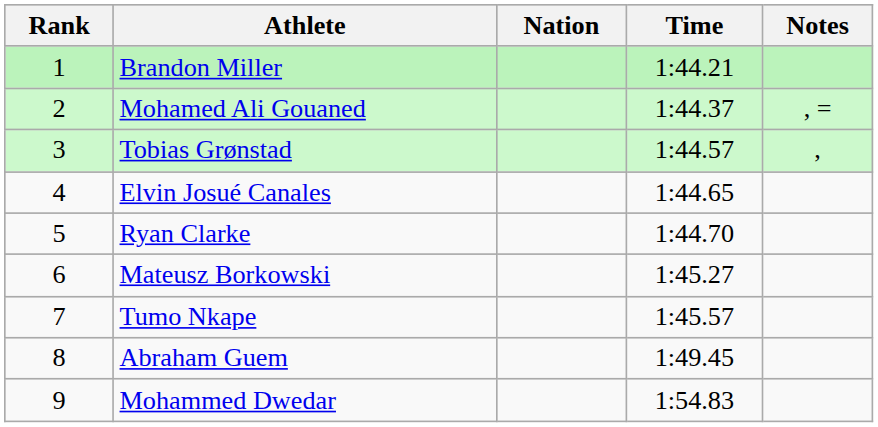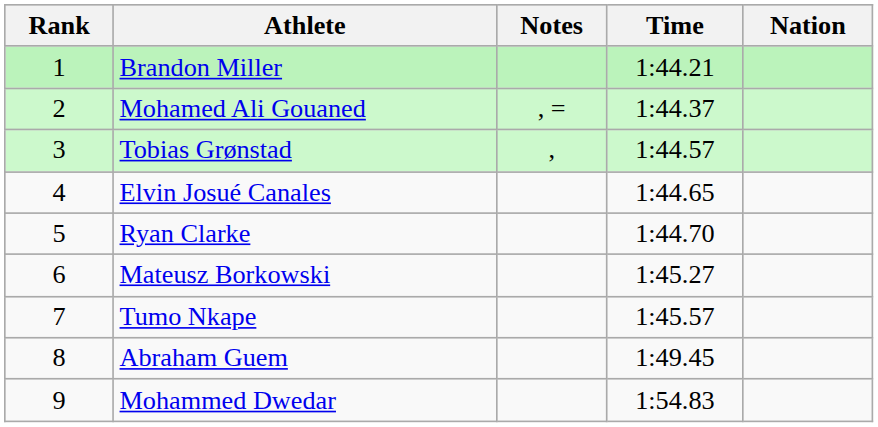 <table class="wikitable sortable" style="text-align:center;width: 60%;">
 <tr>
 <th>Rank</th>
 <th>Athlete</th>
+<th>Notes</th>
+<th>Time</th>
 <th>Nation</th>
-<th>Time</th>
-<th>Notes</th>
 </tr>
 <tr bgcolor=#bbf3bb>
 <td>1</td>
 <td align=left><a href='#'>Brandon Miller</a></td>
+<td></td>
+<td>1:44.21</td>
 <td align=left></td>
-<td>1:44.21</td>
-<td></td>
 </tr>
 <tr bgcolor=#ccf9cc>
 <td>2</td>
 <td align=left><a href='#'>Mohamed Ali Gouaned</a></td>
+<td>, =</td>
+<td>1:44.37</td>
 <td align=left></td>
-<td>1:44.37</td>
-<td>, =</td>
 </tr>
 <tr bgcolor=#ccf9cc>
 <td>3</td>
 <td align=left><a href='#'>Tobias Grønstad</a></td>
+<td>, </td>
+<td>1:44.57</td>
 <td align=left></td>
-<td>1:44.57</td>
-<td>, </td>
 </tr>
 <tr>
 <td>4</td>
 <td align=left><a href='#'>Elvin Josué Canales</a></td>
+<td></td>
+<td>1:44.65</td>
 <td align=left></td>
-<td>1:44.65</td>
-<td></td>
 </tr>
 <tr>
 <td>5</td>
 <td align=left><a href='#'>Ryan Clarke</a></td>
+<td></td>
+<td>1:44.70</td>
 <td align=left></td>
-<td>1:44.70</td>
-<td></td>
 </tr>
 <tr>
 <td>6</td>
 <td align=left><a href='#'>Mateusz Borkowski</a></td>
+<td></td>
+<td>1:45.27</td>
 <td align=left></td>
-<td>1:45.27</td>
-<td></td>
 </tr>
 <tr>
 <td>7</td>
 <td align=left><a href='#'>Tumo Nkape</a></td>
+<td></td>
+<td>1:45.57</td>
 <td align=left></td>
-<td>1:45.57</td>
-<td></td>
 </tr>
 <tr>
 <td>8</td>
 <td align=left><a href='#'>Abraham Guem</a></td>
+<td></td>
+<td>1:49.45</td>
 <td align=left></td>
-<td>1:49.45</td>
-<td></td>
 </tr>
 <tr>
 <td>9</td>
 <td align=left><a href='#'>Mohammed Dwedar</a></td>
+<td></td>
+<td>1:54.83</td>
 <td align=left></td>
-<td>1:54.83</td>
-<td></td>
 </tr>
 </table>
